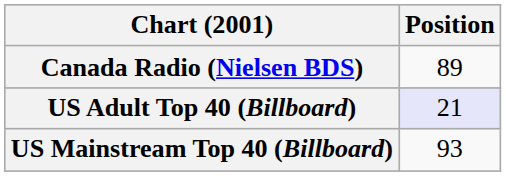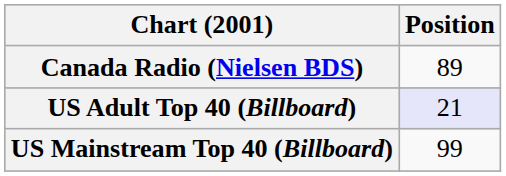 <table class="wikitable sortable plainrowheaders" style="text-align:center">
 <tr>
 <th>Chart (2001)</th>
 <th>Position</th>
 </tr>
 <tr>
 <th scope="row">Canada Radio (<a href='#'>Nielsen BDS</a>)</th>
 <td>89</td>
 </tr>
 <tr>
 <th scope="row">US Adult Top 40 (<em>Billboard</em>)</th>
 <td style="background: lavender;">21</td>
 </tr>
 <tr>
 <th scope="row">US Mainstream Top 40 (<em>Billboard</em>)</th>
-<td>93</td>
+<td>99</td>
 </tr>
 </table>
